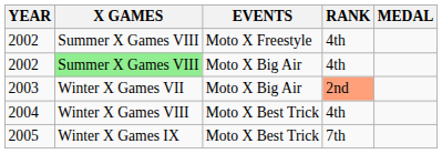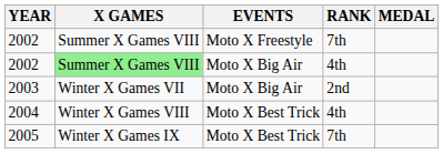 <table class="wikitable">
 <tr>
 <th>YEAR</th>
 <th>X GAMES</th>
 <th>EVENTS</th>
 <th>RANK</th>
 <th>MEDAL</th>
 </tr>
 <tr>
 <td>2002</td>
 <td>Summer X Games VIII</td>
 <td>Moto X Freestyle</td>
-<td>4th</td>
+<td>7th</td>
 <td></td>
 </tr>
 <tr>
 <td>2002</td>
 <td style="background: lightgreen;">Summer X Games VIII</td>
 <td>Moto X Big Air</td>
 <td>4th</td>
 <td></td>
 </tr>
 <tr>
 <td>2003</td>
 <td>Winter X Games VII</td>
 <td>Moto X Big Air</td>
-<td style="background: lightsalmon;">2nd</td>
+<td>2nd</td>
 <td></td>
 </tr>
 <tr>
 <td>2004</td>
 <td>Winter X Games VIII</td>
 <td>Moto X Best Trick</td>
 <td>4th</td>
 <td></td>
 </tr>
 <tr>
 <td>2005</td>
 <td>Winter X Games IX</td>
 <td>Moto X Best Trick</td>
 <td>7th</td>
 <td></td>
 </tr>
 </table>
